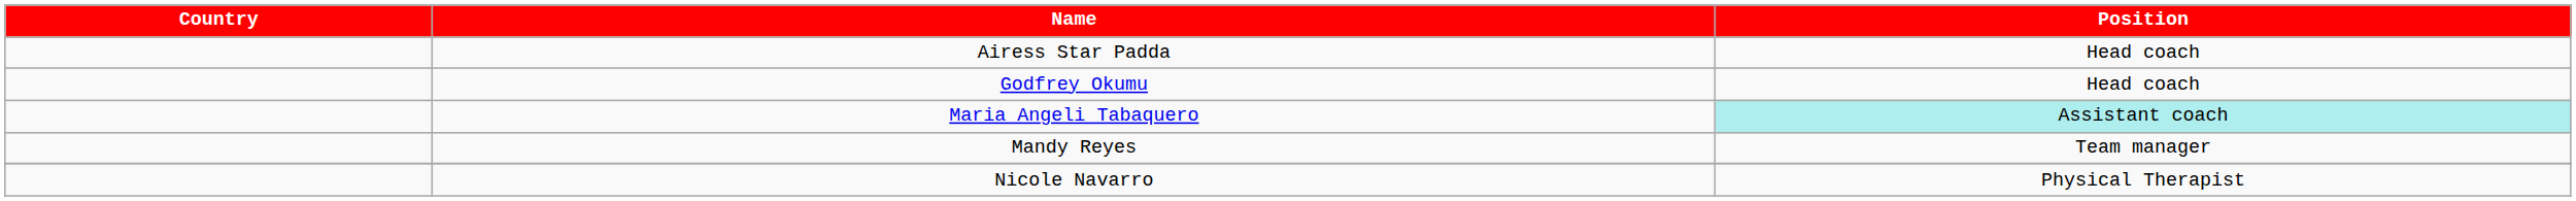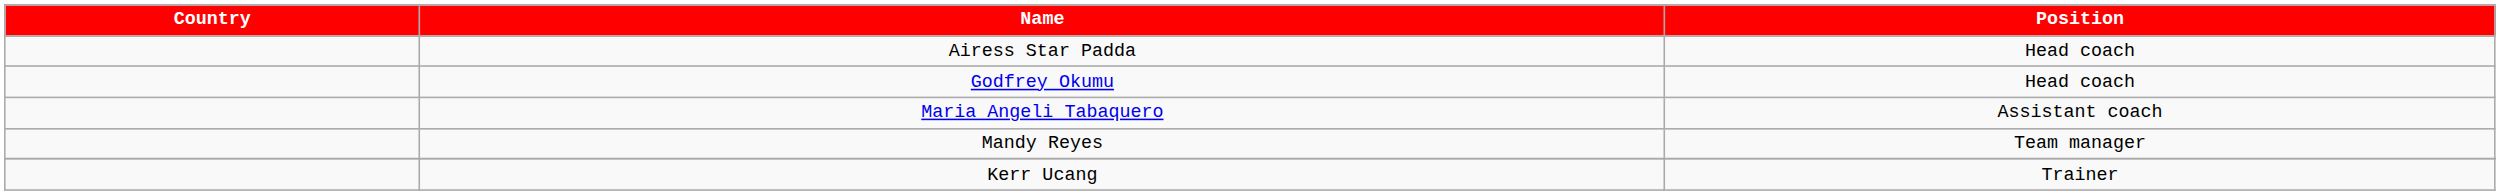 <table class="wikitable" style="text-align:center; font-size:90%; width:80%;">
 <tr>
 <th style="background:red; color:#FFFFFF; text-align:center; width:5%;">Country</th>
 <th style="background:red; color:#FFFFFF; text-align:center; width:15%;">Name</th>
 <th style="background:red; color:#FFFFFF; text-align:center; width:10%;">Position</th>
 </tr>
 <tr>
 <td></td>
 <td>Airess Star Padda</td>
 <td>Head coach</td>
 </tr>
 <tr>
 <td></td>
 <td><a href='#'>Godfrey Okumu</a></td>
 <td>Head coach</td>
 </tr>
 <tr>
 <td></td>
 <td><a href='#'>Maria Angeli Tabaquero</a></td>
-<td style="background: paleturquoise;">Assistant coach</td>
+<td>Assistant coach</td>
 </tr>
 <tr>
 <td></td>
 <td>Mandy Reyes</td>
 <td>Team manager</td>
 </tr>
 <tr>
 </tr>
 <tr>
 <td></td>
-<td>Nicole Navarro</td>
-<td>Physical Therapist</td>
+<td>Kerr Ucang</td>
+<td>Trainer</td>
 </tr>
 </table>
